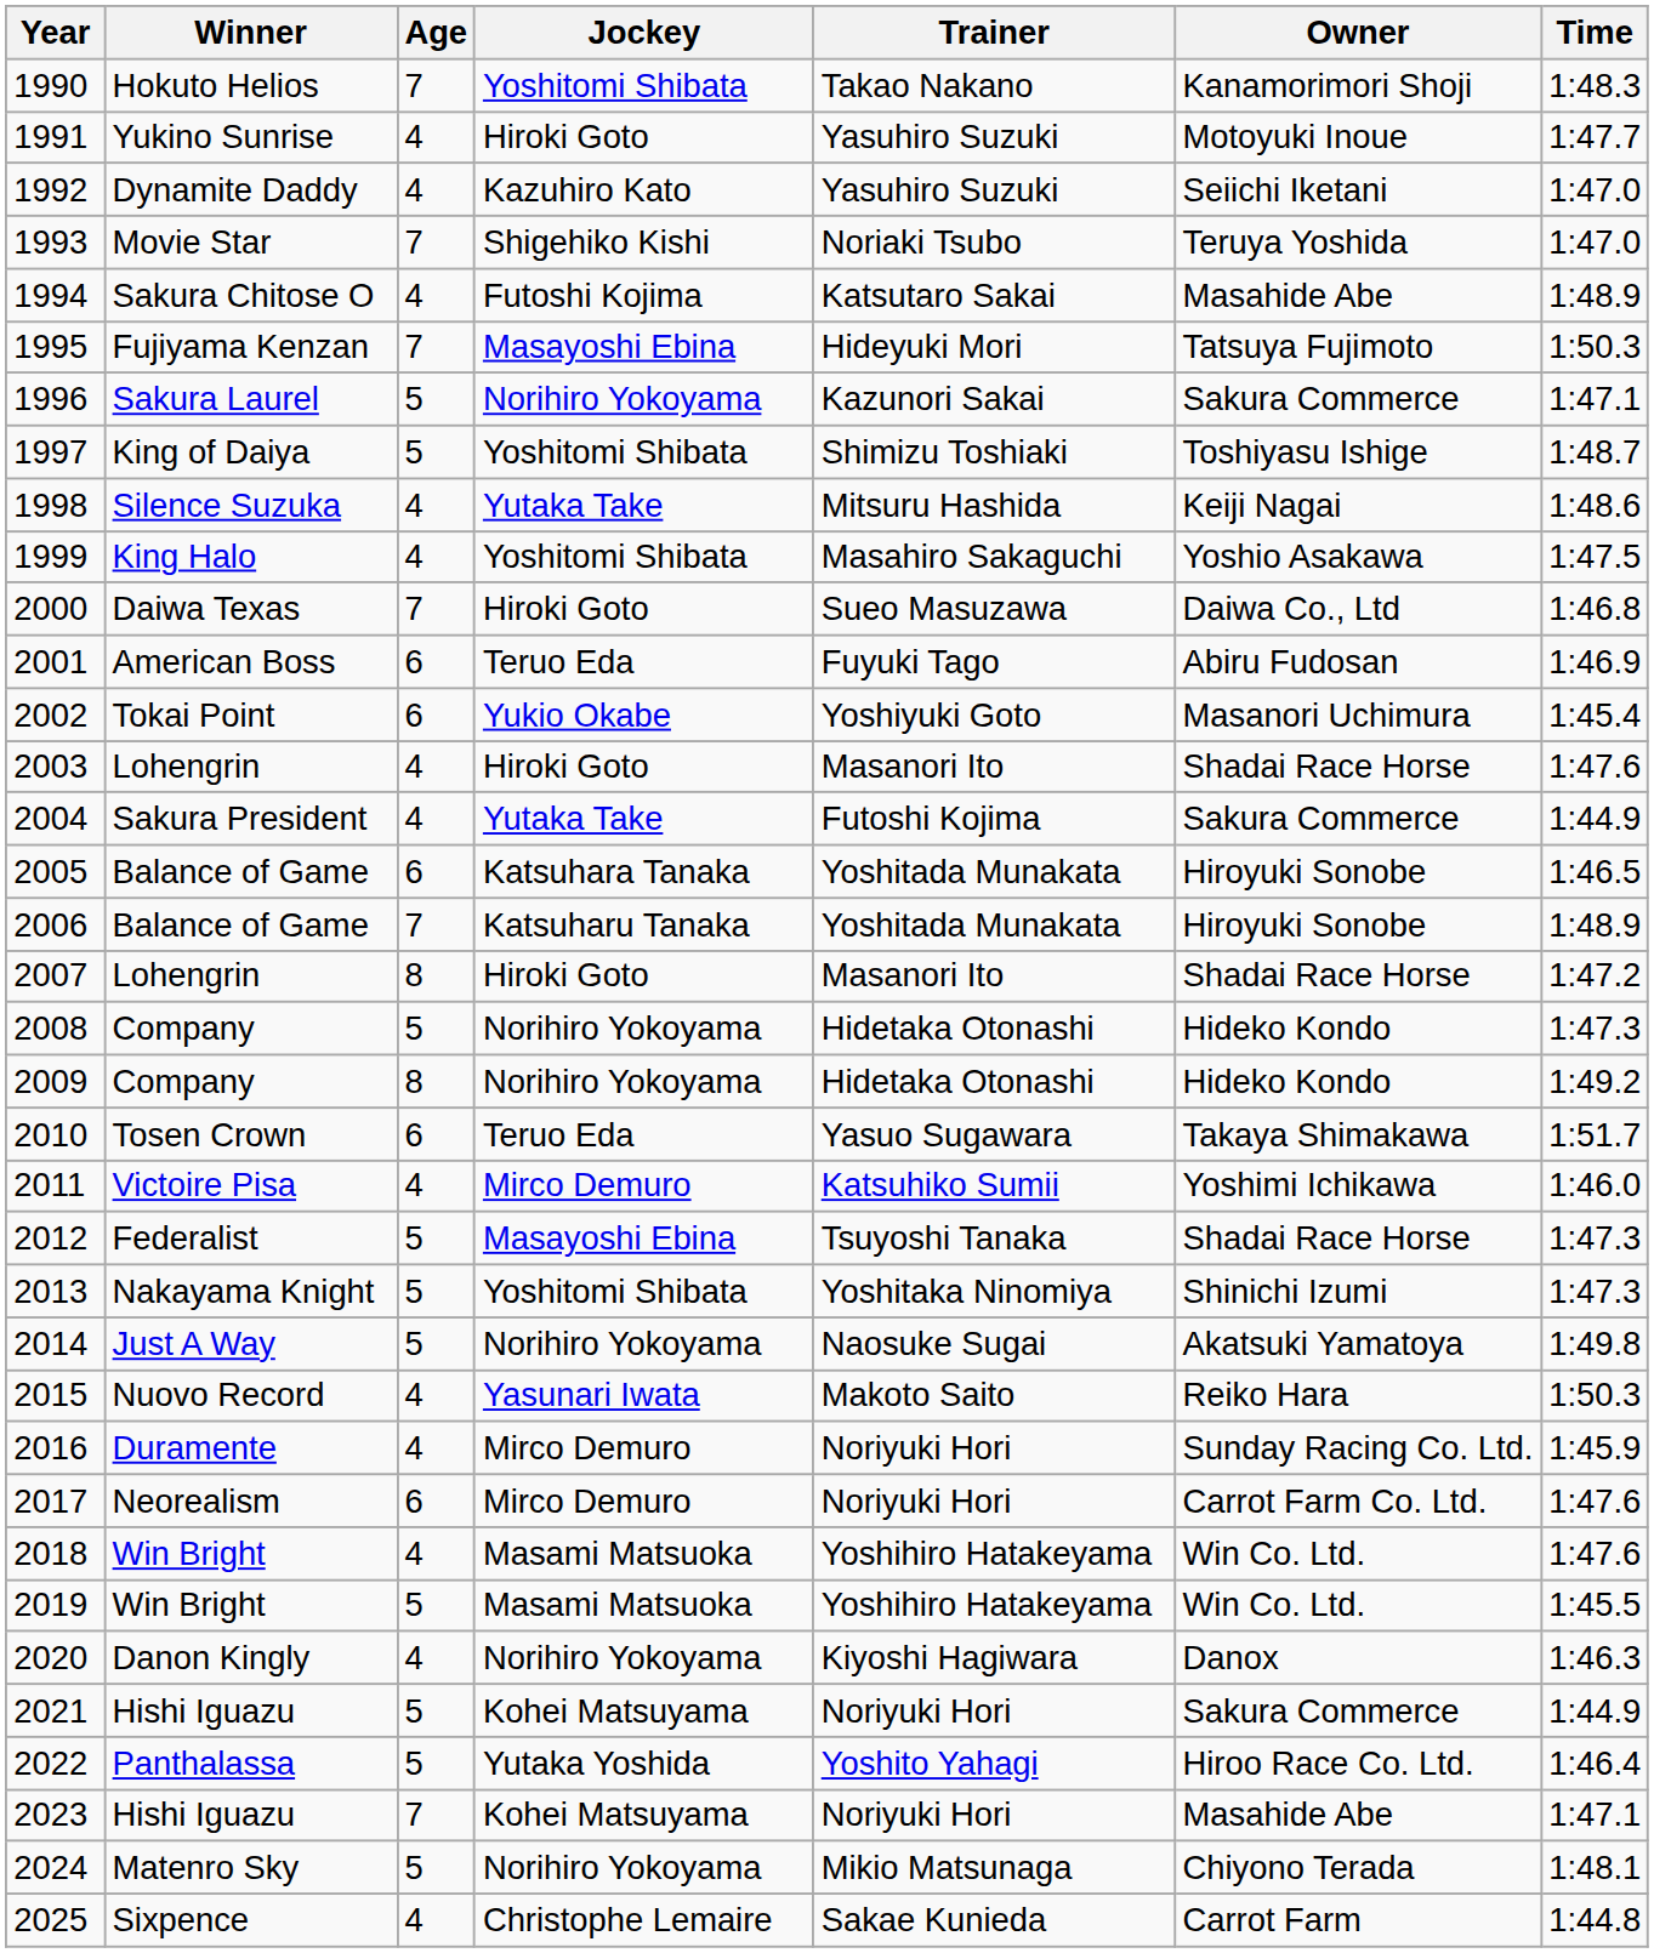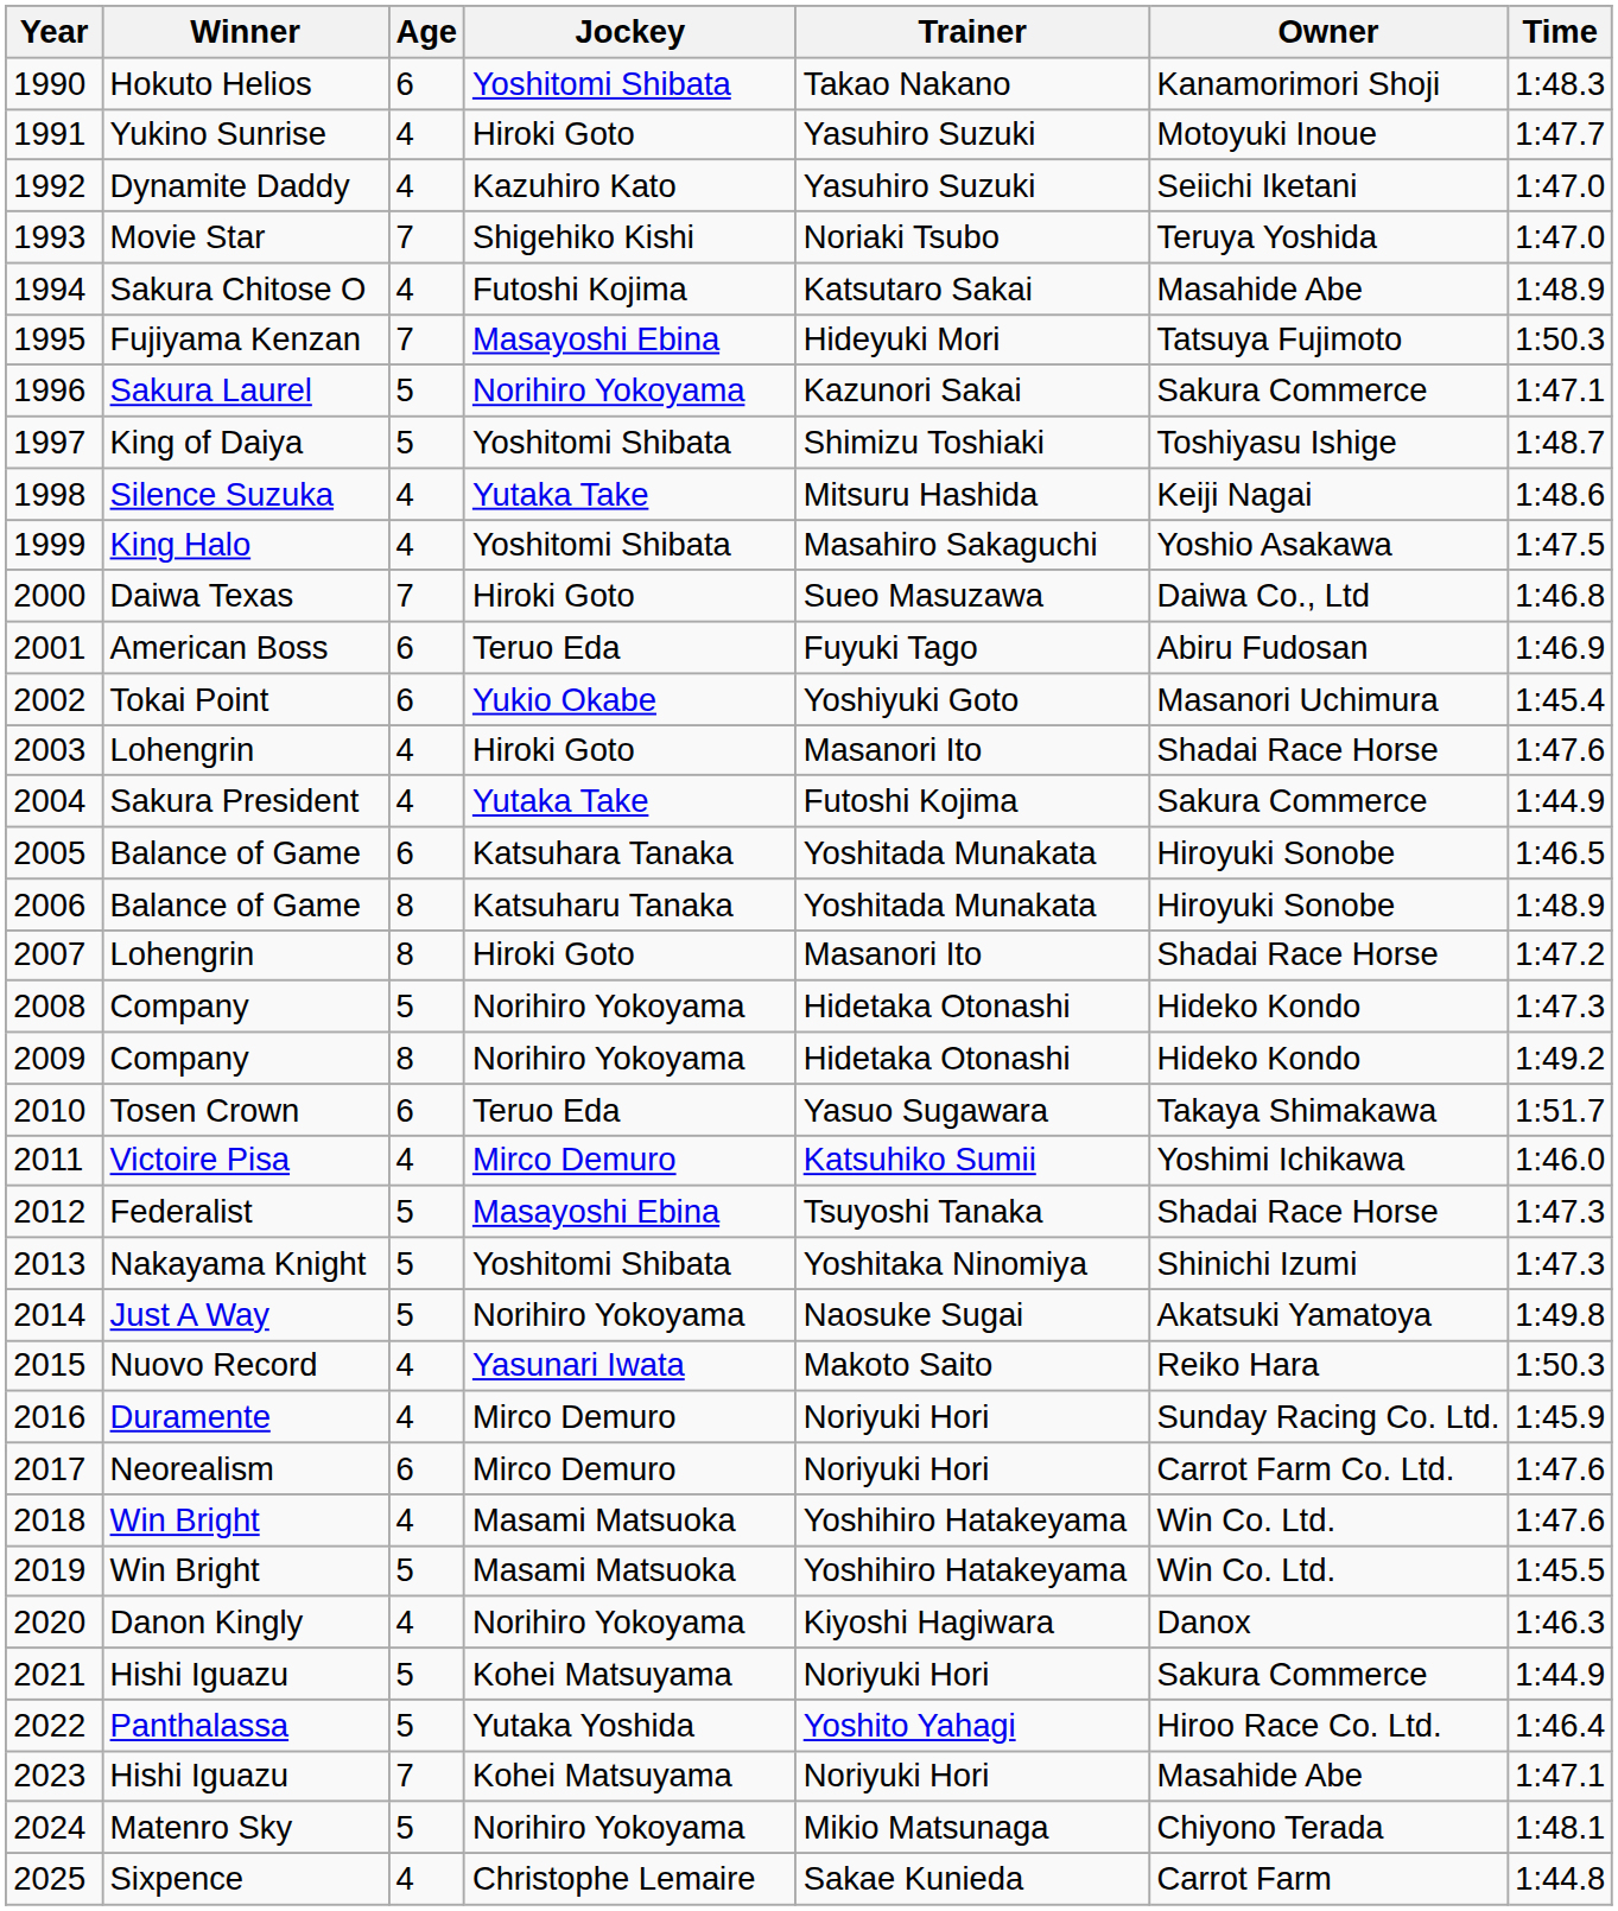 <table class="wikitable sortable" style="font-size:90%">
 <tr>
 <th width="36px">Year<br></th>
 <th width="120px">Winner<br></th>
 <th>Age<br></th>
 <th width="140px">Jockey<br></th>
 <th width="150px">Trainer<br></th>
 <th>Owner</th>
 <th>Time<br></th>
 </tr>
 <tr>
 <td>1990</td>
 <td>Hokuto Helios</td>
-<td>7</td>
+<td>6</td>
 <td><a href='#'>Yoshitomi Shibata</a></td>
 <td>Takao Nakano</td>
 <td>Kanamorimori Shoji</td>
 <td>1:48.3</td>
 </tr>
 <tr>
 <td>1991</td>
 <td>Yukino Sunrise</td>
 <td>4</td>
 <td>Hiroki Goto</td>
 <td>Yasuhiro Suzuki</td>
 <td>Motoyuki Inoue</td>
 <td>1:47.7</td>
 </tr>
 <tr>
 <td>1992</td>
 <td>Dynamite Daddy</td>
 <td>4</td>
 <td>Kazuhiro Kato</td>
 <td>Yasuhiro Suzuki</td>
 <td>Seiichi Iketani</td>
 <td>1:47.0</td>
 </tr>
 <tr>
 <td>1993</td>
 <td>Movie Star</td>
 <td>7</td>
 <td>Shigehiko Kishi</td>
 <td>Noriaki Tsubo</td>
 <td>Teruya Yoshida</td>
 <td>1:47.0</td>
 </tr>
 <tr>
 <td>1994</td>
 <td>Sakura Chitose O</td>
 <td>4</td>
 <td>Futoshi Kojima</td>
 <td>Katsutaro Sakai</td>
 <td>Masahide Abe</td>
 <td>1:48.9</td>
 </tr>
 <tr>
 <td>1995</td>
 <td>Fujiyama Kenzan</td>
 <td>7</td>
 <td><a href='#'>Masayoshi Ebina</a></td>
 <td>Hideyuki Mori</td>
 <td>Tatsuya Fujimoto</td>
 <td>1:50.3</td>
 </tr>
 <tr>
 <td>1996</td>
 <td><a href='#'>Sakura Laurel</a></td>
 <td>5</td>
 <td><a href='#'>Norihiro Yokoyama</a></td>
 <td>Kazunori Sakai</td>
 <td>Sakura Commerce</td>
 <td>1:47.1</td>
 </tr>
 <tr>
 <td>1997</td>
 <td>King of Daiya</td>
 <td>5</td>
 <td>Yoshitomi Shibata</td>
 <td>Shimizu Toshiaki</td>
 <td>Toshiyasu Ishige</td>
 <td>1:48.7</td>
 </tr>
 <tr>
 <td>1998</td>
 <td><a href='#'>Silence Suzuka</a></td>
 <td>4</td>
 <td><a href='#'>Yutaka Take</a></td>
 <td>Mitsuru Hashida</td>
 <td>Keiji Nagai</td>
 <td>1:48.6</td>
 </tr>
 <tr>
 <td>1999</td>
 <td><a href='#'>King Halo</a></td>
 <td>4</td>
 <td>Yoshitomi Shibata</td>
 <td>Masahiro Sakaguchi</td>
 <td>Yoshio Asakawa</td>
 <td>1:47.5</td>
 </tr>
 <tr>
 <td>2000</td>
 <td>Daiwa Texas</td>
 <td>7</td>
 <td>Hiroki Goto</td>
 <td>Sueo Masuzawa</td>
 <td>Daiwa Co., Ltd</td>
 <td>1:46.8</td>
 </tr>
 <tr>
 <td>2001</td>
 <td>American Boss</td>
 <td>6</td>
 <td>Teruo Eda</td>
 <td>Fuyuki Tago</td>
 <td>Abiru Fudosan</td>
 <td>1:46.9</td>
 </tr>
 <tr>
 <td>2002</td>
 <td>Tokai Point</td>
 <td>6</td>
 <td><a href='#'>Yukio Okabe</a></td>
 <td>Yoshiyuki Goto</td>
 <td>Masanori Uchimura</td>
 <td>1:45.4</td>
 </tr>
 <tr>
 <td>2003</td>
 <td>Lohengrin</td>
 <td>4</td>
 <td>Hiroki Goto</td>
 <td>Masanori Ito</td>
 <td>Shadai Race Horse</td>
 <td>1:47.6</td>
 </tr>
 <tr>
 <td>2004</td>
 <td>Sakura President</td>
 <td>4</td>
 <td><a href='#'>Yutaka Take</a></td>
 <td>Futoshi Kojima</td>
 <td>Sakura Commerce</td>
 <td>1:44.9</td>
 </tr>
 <tr>
 <td>2005</td>
 <td>Balance of Game</td>
 <td>6</td>
 <td>Katsuhara Tanaka</td>
 <td>Yoshitada Munakata</td>
 <td>Hiroyuki Sonobe</td>
 <td>1:46.5</td>
 </tr>
 <tr>
 <td>2006</td>
 <td>Balance of Game</td>
-<td>7</td>
+<td>8</td>
 <td>Katsuharu Tanaka</td>
 <td>Yoshitada Munakata</td>
 <td>Hiroyuki Sonobe</td>
 <td>1:48.9</td>
 </tr>
 <tr>
 <td>2007</td>
 <td>Lohengrin</td>
 <td>8</td>
 <td>Hiroki Goto</td>
 <td>Masanori Ito</td>
 <td>Shadai Race Horse</td>
 <td>1:47.2</td>
 </tr>
 <tr>
 <td>2008</td>
 <td>Company</td>
 <td>5</td>
 <td>Norihiro Yokoyama</td>
 <td>Hidetaka Otonashi</td>
 <td>Hideko Kondo</td>
 <td>1:47.3</td>
 </tr>
 <tr>
 <td>2009</td>
 <td>Company</td>
 <td>8</td>
 <td>Norihiro Yokoyama</td>
 <td>Hidetaka Otonashi</td>
 <td>Hideko Kondo</td>
 <td>1:49.2</td>
 </tr>
 <tr>
 <td>2010</td>
 <td>Tosen Crown</td>
 <td>6</td>
 <td>Teruo Eda</td>
 <td>Yasuo Sugawara</td>
 <td>Takaya Shimakawa</td>
 <td>1:51.7</td>
 </tr>
 <tr>
 <td>2011</td>
 <td><a href='#'>Victoire Pisa</a></td>
 <td>4</td>
 <td><a href='#'>Mirco Demuro</a></td>
 <td><a href='#'>Katsuhiko Sumii</a></td>
 <td>Yoshimi Ichikawa</td>
 <td>1:46.0</td>
 </tr>
 <tr>
 <td>2012</td>
 <td>Federalist</td>
 <td>5</td>
 <td><a href='#'>Masayoshi Ebina</a></td>
 <td>Tsuyoshi Tanaka</td>
 <td>Shadai Race Horse</td>
 <td>1:47.3</td>
 </tr>
 <tr>
 <td>2013</td>
 <td>Nakayama Knight</td>
 <td>5</td>
 <td>Yoshitomi Shibata</td>
 <td>Yoshitaka Ninomiya</td>
 <td>Shinichi Izumi</td>
 <td>1:47.3</td>
 </tr>
 <tr>
 <td>2014</td>
 <td><a href='#'>Just A Way</a></td>
 <td>5</td>
 <td>Norihiro Yokoyama</td>
 <td>Naosuke Sugai</td>
 <td>Akatsuki Yamatoya</td>
 <td>1:49.8</td>
 </tr>
 <tr>
 <td>2015</td>
 <td>Nuovo Record</td>
 <td>4</td>
 <td><a href='#'>Yasunari Iwata</a></td>
 <td>Makoto Saito</td>
 <td>Reiko Hara</td>
 <td>1:50.3</td>
 </tr>
 <tr>
 <td>2016</td>
 <td><a href='#'>Duramente</a></td>
 <td>4</td>
 <td>Mirco Demuro</td>
 <td>Noriyuki Hori</td>
 <td>Sunday Racing Co. Ltd.</td>
 <td>1:45.9</td>
 </tr>
 <tr>
 <td>2017</td>
 <td>Neorealism</td>
 <td>6</td>
 <td>Mirco Demuro</td>
 <td>Noriyuki Hori</td>
 <td>Carrot Farm Co. Ltd.</td>
 <td>1:47.6</td>
 </tr>
 <tr>
 <td>2018</td>
 <td><a href='#'>Win Bright</a></td>
 <td>4</td>
 <td>Masami Matsuoka</td>
 <td>Yoshihiro Hatakeyama</td>
 <td>Win Co. Ltd.</td>
 <td>1:47.6</td>
 </tr>
 <tr>
 <td>2019</td>
 <td>Win Bright</td>
 <td>5</td>
 <td>Masami Matsuoka</td>
 <td>Yoshihiro Hatakeyama</td>
 <td>Win Co. Ltd.</td>
 <td>1:45.5</td>
 </tr>
 <tr>
 <td>2020</td>
 <td>Danon Kingly</td>
 <td>4</td>
 <td>Norihiro Yokoyama</td>
 <td>Kiyoshi Hagiwara</td>
 <td>Danox</td>
 <td>1:46.3</td>
 </tr>
 <tr>
 <td>2021</td>
 <td>Hishi Iguazu</td>
 <td>5</td>
 <td>Kohei Matsuyama</td>
 <td>Noriyuki Hori</td>
 <td>Sakura Commerce</td>
 <td>1:44.9</td>
 </tr>
 <tr>
 <td>2022</td>
 <td><a href='#'>Panthalassa</a></td>
 <td>5</td>
 <td>Yutaka Yoshida</td>
 <td><a href='#'>Yoshito Yahagi</a></td>
 <td>Hiroo Race Co. Ltd.</td>
 <td>1:46.4</td>
 </tr>
 <tr>
 <td>2023</td>
 <td>Hishi Iguazu</td>
 <td>7</td>
 <td>Kohei Matsuyama</td>
 <td>Noriyuki Hori</td>
 <td>Masahide Abe</td>
 <td>1:47.1</td>
 </tr>
 <tr>
 <td>2024</td>
 <td>Matenro Sky</td>
 <td>5</td>
 <td>Norihiro Yokoyama</td>
 <td>Mikio Matsunaga</td>
 <td>Chiyono Terada</td>
 <td>1:48.1</td>
 </tr>
 <tr>
 <td>2025</td>
 <td>Sixpence</td>
 <td>4</td>
 <td>Christophe Lemaire</td>
 <td>Sakae Kunieda</td>
 <td>Carrot Farm</td>
 <td>1:44.8</td>
 </tr>
 </table>
